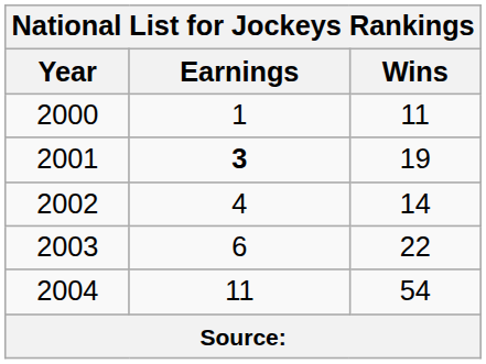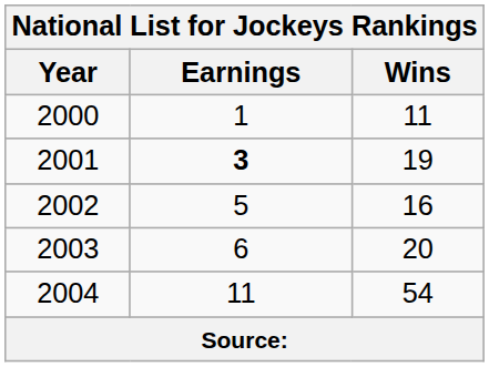 <table class="wikitable">
 <tr>
 <th colspan="3">National List for Jockeys Rankings</th>
 </tr>
 <tr>
 <th>Year</th>
 <th>Earnings</th>
 <th>Wins</th>
 </tr>
 <tr>
 <td style="text-align:center;">2000</td>
 <td style="text-align:center;">1</td>
 <td style="text-align:center;">11</td>
 </tr>
 <tr>
 <td style="text-align:center;">2001</td>
 <td style="text-align:center;"><strong>3</strong></td>
 <td style="text-align:center;">19</td>
 </tr>
 <tr>
 <td style="text-align:center;">2002</td>
-<td style="text-align:center;">4</td>
-<td style="text-align:center;">14</td>
+<td style="text-align:center;">5</td>
+<td style="text-align:center;">16</td>
 </tr>
 <tr>
 <td style="text-align:center;">2003</td>
 <td style="text-align:center;">6</td>
-<td style="text-align:center;">22</td>
+<td style="text-align:center;">20</td>
 </tr>
 <tr>
 <td style="text-align:center;">2004</td>
 <td style="text-align:center;">11</td>
 <td style="text-align:center;">54</td>
 </tr>
 <tr>
 <th colspan="3"><small>Source:</small></th>
 </tr>
 </table>
